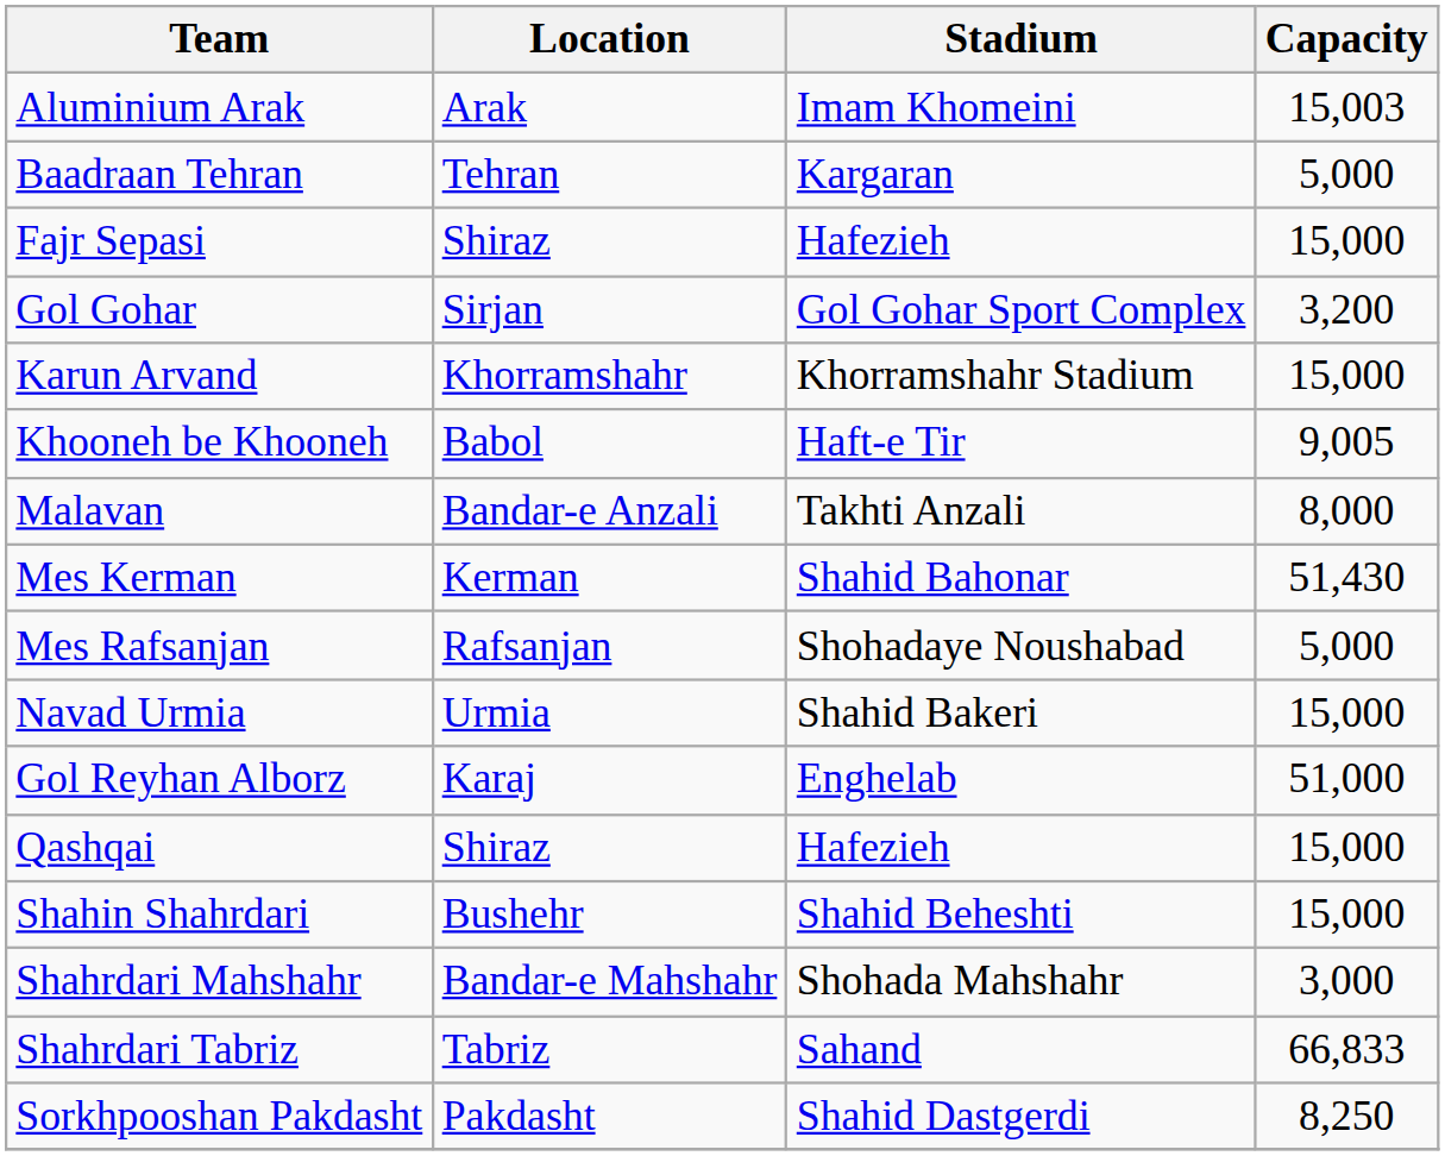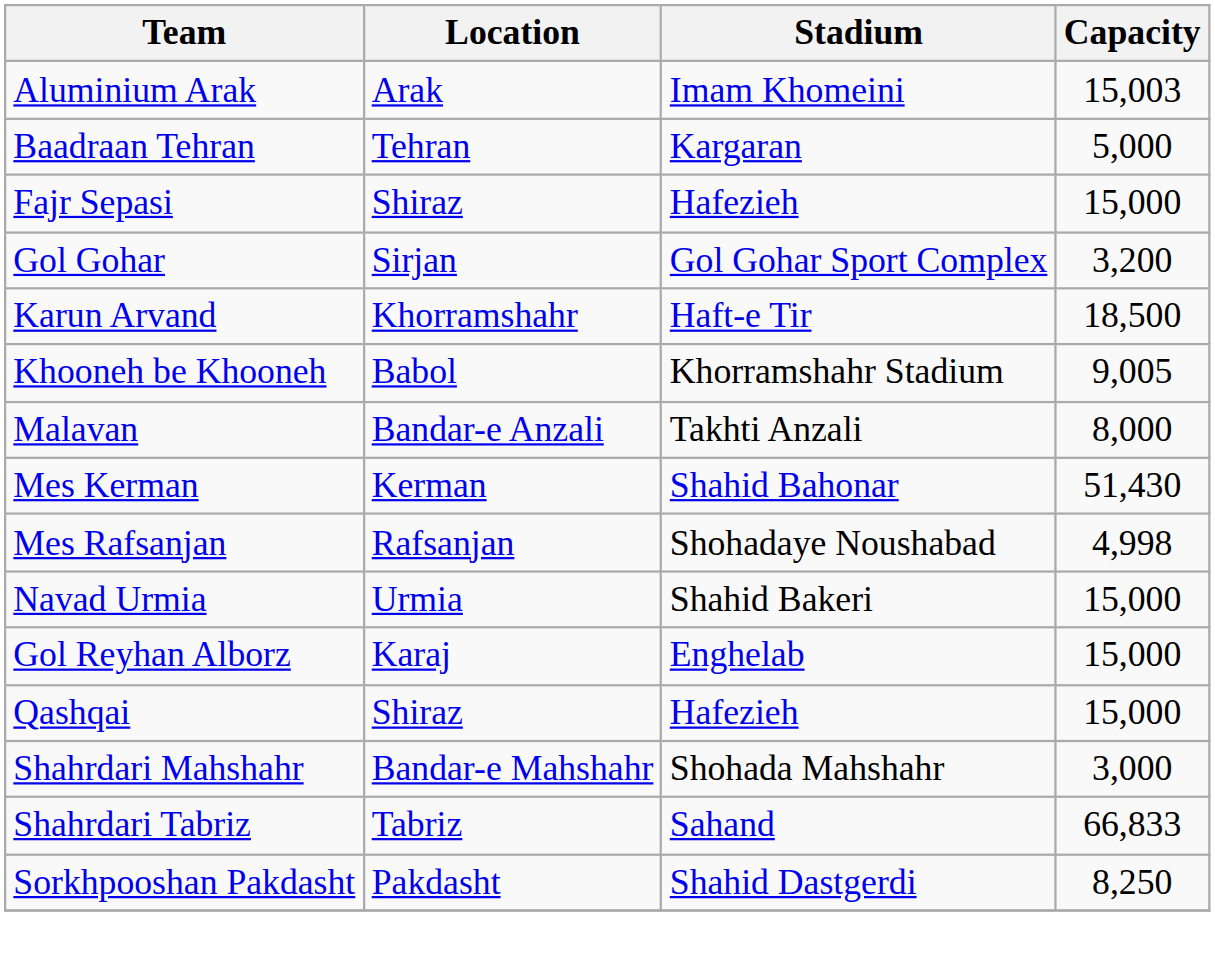 <table class="wikitable sortable">
 <tr>
 <th>Team</th>
 <th>Location</th>
 <th>Stadium</th>
 <th>Capacity</th>
 </tr>
 <tr>
 <td><a href='#'>Aluminium Arak</a></td>
 <td><a href='#'>Arak</a></td>
 <td><a href='#'>Imam Khomeini</a></td>
 <td style="text-align:center">15,003</td>
 </tr>
 <tr>
 <td><a href='#'>Baadraan Tehran</a></td>
 <td><a href='#'>Tehran</a></td>
 <td><a href='#'>Kargaran</a></td>
 <td style="text-align:center">5,000</td>
 </tr>
 <tr>
 <td><a href='#'>Fajr Sepasi</a></td>
 <td><a href='#'>Shiraz</a></td>
 <td><a href='#'>Hafezieh</a></td>
 <td style="text-align:center">15,000</td>
 </tr>
 <tr>
 <td><a href='#'>Gol Gohar</a></td>
 <td><a href='#'>Sirjan</a></td>
 <td><a href='#'>Gol Gohar Sport Complex</a></td>
 <td style="text-align:center">3,200</td>
 </tr>
 <tr>
 <td><a href='#'>Karun Arvand</a></td>
 <td><a href='#'>Khorramshahr</a></td>
-<td>Khorramshahr Stadium</td>
-<td style="text-align:center">15,000</td>
+<td><a href='#'>Haft-e Tir</a></td>
+<td style="text-align:center">18,500</td>
 </tr>
 <tr>
 <td><a href='#'>Khooneh be Khooneh</a></td>
 <td><a href='#'>Babol</a></td>
-<td><a href='#'>Haft-e Tir</a></td>
+<td>Khorramshahr Stadium</td>
 <td style="text-align:center">9,005</td>
 </tr>
 <tr>
 <td><a href='#'>Malavan</a></td>
 <td><a href='#'>Bandar-e Anzali</a></td>
 <td>Takhti Anzali</td>
 <td style="text-align:center">8,000</td>
 </tr>
 <tr>
 <td><a href='#'>Mes Kerman</a></td>
 <td><a href='#'>Kerman</a></td>
 <td><a href='#'>Shahid Bahonar</a></td>
 <td style="text-align:center">51,430</td>
 </tr>
 <tr>
 <td><a href='#'>Mes Rafsanjan</a></td>
 <td><a href='#'>Rafsanjan</a></td>
 <td>Shohadaye Noushabad</td>
-<td style="text-align:center">5,000</td>
+<td style="text-align:center">4,998</td>
 </tr>
 <tr>
 <td><a href='#'>Navad Urmia</a></td>
 <td><a href='#'>Urmia</a></td>
 <td>Shahid Bakeri</td>
 <td style="text-align:center">15,000</td>
 </tr>
 <tr>
 <td><a href='#'>Gol Reyhan Alborz</a></td>
 <td><a href='#'>Karaj</a></td>
 <td><a href='#'>Enghelab</a></td>
-<td style="text-align:center">51,000</td>
+<td style="text-align:center">15,000</td>
 </tr>
 <tr>
 <td><a href='#'>Qashqai</a></td>
 <td><a href='#'>Shiraz</a></td>
 <td><a href='#'>Hafezieh</a></td>
-<td style="text-align:center">15,000</td>
-</tr>
-<tr>
-<td><a href='#'>Shahin Shahrdari</a></td>
-<td><a href='#'>Bushehr</a></td>
-<td><a href='#'>Shahid Beheshti</a></td>
 <td style="text-align:center">15,000</td>
 </tr>
 <tr>
 <td><a href='#'>Shahrdari Mahshahr</a></td>
 <td><a href='#'>Bandar-e Mahshahr</a></td>
 <td>Shohada Mahshahr</td>
 <td style="text-align:center">3,000</td>
 </tr>
 <tr>
 <td><a href='#'>Shahrdari Tabriz</a></td>
 <td><a href='#'>Tabriz</a></td>
 <td><a href='#'>Sahand</a></td>
 <td style="text-align:center">66,833</td>
 </tr>
 <tr>
 <td><a href='#'>Sorkhpooshan Pakdasht</a></td>
 <td><a href='#'>Pakdasht</a></td>
 <td><a href='#'>Shahid Dastgerdi</a></td>
 <td style="text-align:center">8,250</td>
 </tr>
 <tr>
 </tr>
 </table>
